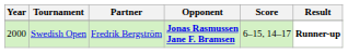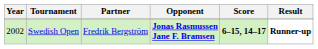 <table class="sortable wikitable" style="font-size: 90%;">
 <tr>
 <th>Year</th>
 <th>Tournament</th>
 <th>Partner</th>
 <th>Opponent</th>
 <th>Score</th>
 <th>Result</th>
 </tr>
 <tr>
 </tr>
 <tr style="background:#D4F1C5">
-<td align="center">2000</td>
+<td align="center">2002</td>
 <td align="left"><a href='#'>Swedish Open</a></td>
 <td align="left"> <a href='#'>Fredrik Bergström</a></td>
 <td align="left"><strong> <a href='#'>Jonas Rasmussen</a> <br>  <a href='#'>Jane F. Bramsen</a></strong></td>
-<td align="left">6–15, 14–17</td>
+<td align="left"><strong>6–15, 14–17</strong></td>
 <td style="text-align:left; background:white"> <strong>Runner-up</strong></td>
 </tr>
 </table>
